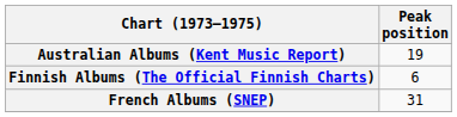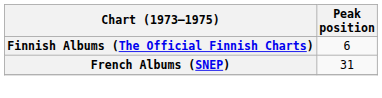 <table class="wikitable sortable plainrowheaders">
 <tr>
 <th>Chart (1973–1975)</th>
 <th>Peak<br>position</th>
-</tr>
-<tr>
-<th scope="row">Australian Albums (<a href='#'>Kent Music Report</a>)</th>
-<td align="center">19</td>
 </tr>
 <tr>
 <th scope="row">Finnish Albums (<a href='#'>The Official Finnish Charts</a>)</th>
 <td align="center">6</td>
 </tr>
 <tr>
 <th scope="row">French Albums (<a href='#'>SNEP</a>)</th>
 <td align="center">31</td>
 </tr>
 <tr>
 </tr>
 <tr>
 </tr>
 <tr>
 </tr>
 </table>
